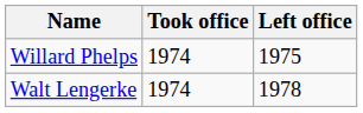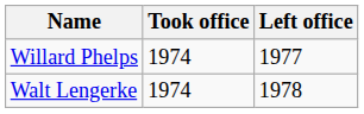 <table class="wikitable">
 <tr>
 <th>Name</th>
 <th>Took office</th>
 <th>Left office</th>
 </tr>
 <tr>
 <td><a href='#'>Willard Phelps</a></td>
 <td>1974</td>
-<td>1975</td>
+<td>1977</td>
 </tr>
 <tr>
 <td><a href='#'>Walt Lengerke</a></td>
 <td>1974</td>
 <td>1978</td>
 </tr>
 </table>
